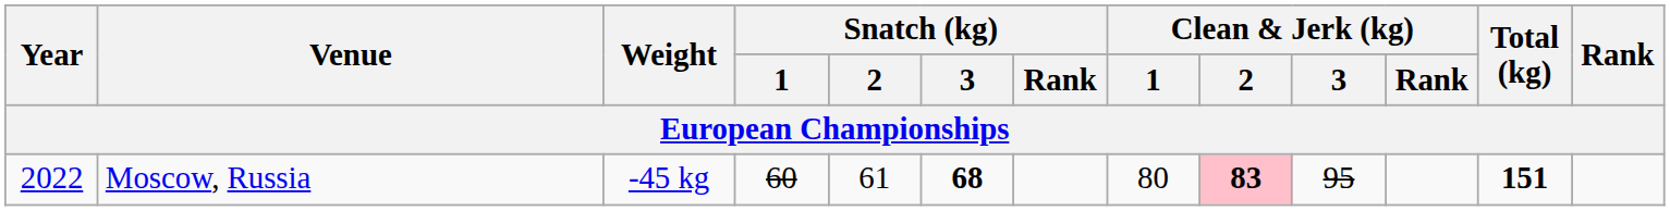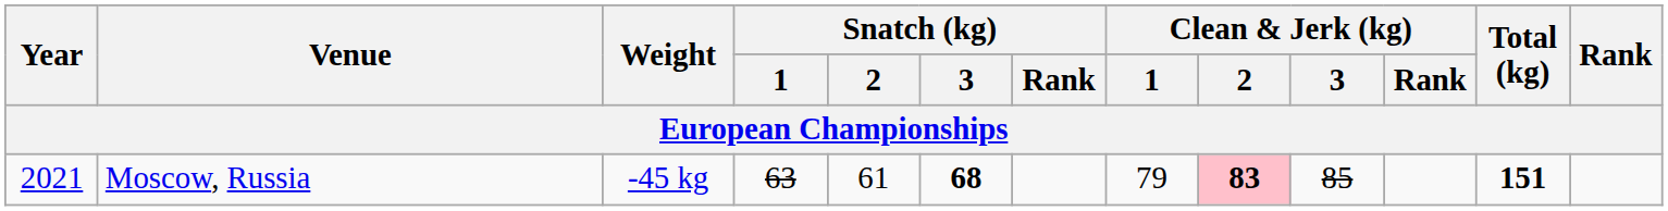 <table class = "wikitable" style="text-align:center;">
 <tr>
 <th rowspan=2 width=40>Year</th>
 <th rowspan=2 width=250>Venue</th>
 <th rowspan=2 width=60>Weight</th>
 <th colspan=4>Snatch (kg)</th>
 <th colspan=4>Clean & Jerk (kg)</th>
 <th rowspan=2 width=40>Total<br>(kg)</th>
 <th rowspan=2 width=40>Rank</th>
 </tr>
 <tr>
 <th width=40>1</th>
 <th width=40>2</th>
 <th width=40>3</th>
 <th width=40>Rank</th>
 <th width=40>1</th>
 <th width=40>2</th>
 <th width=40>3</th>
 <th width=40>Rank</th>
 </tr>
 <tr>
 <th colspan=13><a href='#'>European Championships</a></th>
 </tr>
 <tr>
-<td><a href='#'>2022</a></td>
+<td><a href='#'>2021</a></td>
 <td align=left> <a href='#'>Moscow</a>, <a href='#'>Russia</a></td>
 <td><a href='#'>-45 kg</a></td>
-<td><s>60</s></td>
+<td><s>63</s></td>
 <td>61</td>
 <td><strong>68</strong></td>
 <td></td>
-<td>80</td>
+<td>79</td>
 <td style="background: pink;"><strong>83</strong></td>
-<td><s>95</s></td>
+<td><s>85</s></td>
 <td></td>
 <td><strong>151</strong></td>
 <td></td>
 </tr>
 </table>
